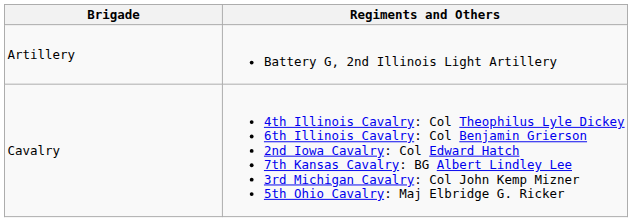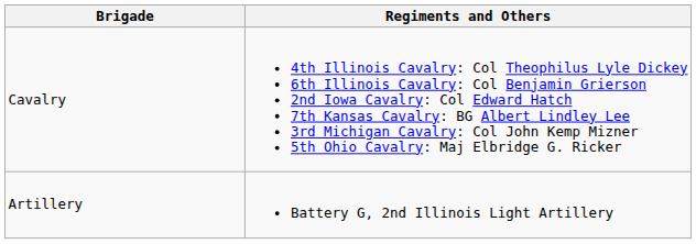 <table class="wikitable">
 <tr>
 <th width=35%>Brigade</th>
 <th>Regiments and Others</th>
 </tr>
 <tr>
+<td>Cavalry</td>
+<td><br><ul><li><a href='#'>4th Illinois Cavalry</a>: Col <a href='#'>Theophilus Lyle Dickey</a></li><li><a href='#'>6th Illinois Cavalry</a>: Col <a href='#'>Benjamin Grierson</a></li><li><a href='#'>2nd Iowa Cavalry</a>: Col <a href='#'>Edward Hatch</a></li><li><a href='#'>7th Kansas Cavalry</a>: BG <a href='#'>Albert Lindley Lee</a></li><li><a href='#'>3rd Michigan Cavalry</a>: Col John Kemp Mizner</li><li><a href='#'>5th Ohio Cavalry</a>: Maj Elbridge G. Ricker</li></ul></td>
+</tr>
+<tr>
 <td>Artillery</td>
 <td><br><ul><li>Battery G, 2nd Illinois Light Artillery</li></ul></td>
 </tr>
-<tr>
-<td>Cavalry</td>
-<td><br><ul><li><a href='#'>4th Illinois Cavalry</a>: Col <a href='#'>Theophilus Lyle Dickey</a></li><li><a href='#'>6th Illinois Cavalry</a>: Col <a href='#'>Benjamin Grierson</a></li><li><a href='#'>2nd Iowa Cavalry</a>: Col <a href='#'>Edward Hatch</a></li><li><a href='#'>7th Kansas Cavalry</a>: BG <a href='#'>Albert Lindley Lee</a></li><li><a href='#'>3rd Michigan Cavalry</a>: Col John Kemp Mizner</li><li><a href='#'>5th Ohio Cavalry</a>: Maj Elbridge G. Ricker</li></ul></td>
-</tr>
 </table>
